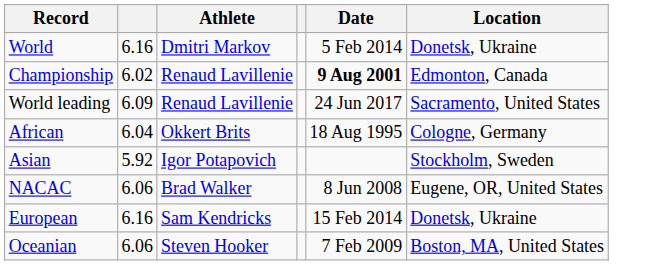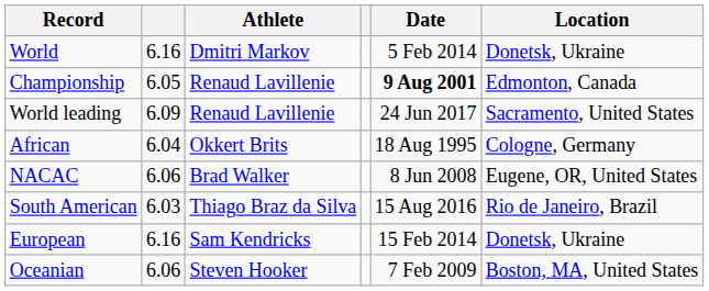 <table class="wikitable">
 <tr>
 <th>Record</th>
 <th></th>
 <th>Athlete</th>
 <th></th>
 <th>Date</th>
 <th>Location</th>
 </tr>
 <tr>
 <td><a href='#'>World</a></td>
 <td>6.16</td>
 <td><a href='#'>Dmitri Markov</a></td>
 <td></td>
 <td align=right>5 Feb 2014</td>
 <td><a href='#'>Donetsk</a>, Ukraine</td>
 </tr>
 <tr>
 <td><a href='#'>Championship</a></td>
-<td>6.02</td>
+<td>6.05</td>
 <td><a href='#'>Renaud Lavillenie</a></td>
 <td></td>
 <td align=right><strong>9 Aug 2001</strong></td>
 <td><a href='#'>Edmonton</a>, Canada</td>
 </tr>
 <tr>
 <td>World leading</td>
 <td>6.09</td>
 <td><a href='#'>Renaud Lavillenie</a></td>
 <td></td>
 <td align=right>24 Jun 2017</td>
 <td><a href='#'>Sacramento</a>, United States</td>
 </tr>
 <tr>
 <td><a href='#'>African</a></td>
 <td>6.04</td>
 <td><a href='#'>Okkert Brits</a></td>
 <td></td>
 <td align=right>18 Aug 1995</td>
 <td><a href='#'>Cologne</a>, Germany</td>
 </tr>
 <tr>
-<td><a href='#'>Asian</a></td>
-<td>5.92</td>
-<td><a href='#'>Igor Potapovich</a></td>
-<td></td>
-<td align=right></td>
-<td><a href='#'>Stockholm</a>, Sweden</td>
-</tr>
-<tr>
 <td><a href='#'>NACAC</a></td>
 <td>6.06</td>
 <td><a href='#'>Brad Walker</a></td>
 <td></td>
 <td align=right>8 Jun 2008</td>
 <td>Eugene, OR, United States</td>
+</tr>
+<tr>
+<td><a href='#'>South American</a></td>
+<td>6.03</td>
+<td><a href='#'>Thiago Braz da Silva</a></td>
+<td></td>
+<td align=right>15 Aug 2016</td>
+<td><a href='#'>Rio de Janeiro</a>, Brazil</td>
 </tr>
 <tr>
 <td><a href='#'>European</a></td>
 <td>6.16</td>
 <td><a href='#'>Sam Kendricks</a></td>
 <td></td>
 <td align=right>15 Feb 2014</td>
 <td><a href='#'>Donetsk</a>, Ukraine</td>
 </tr>
 <tr>
 <td><a href='#'>Oceanian</a></td>
 <td>6.06</td>
 <td><a href='#'>Steven Hooker</a></td>
 <td></td>
 <td align=right>7 Feb 2009</td>
 <td><a href='#'>Boston, MA</a>, United States</td>
 </tr>
 </table>
